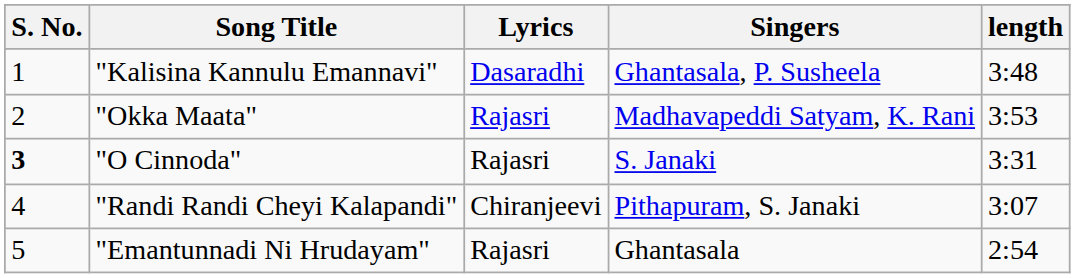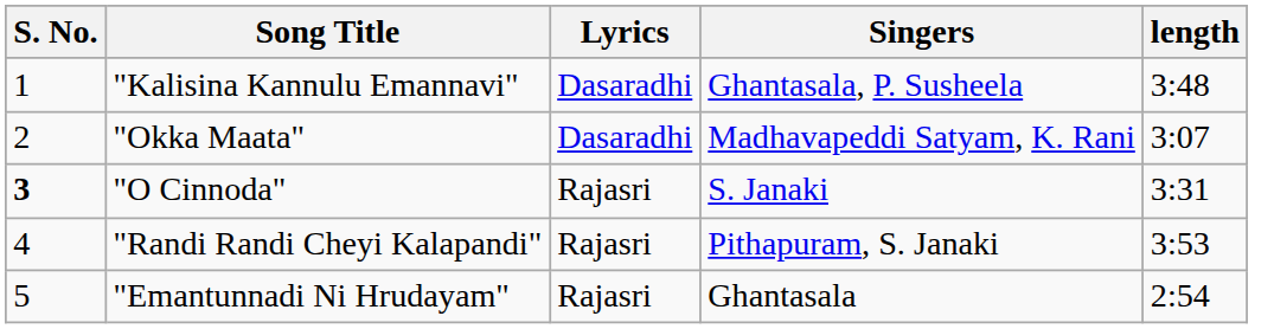 <table class="wikitable">
 <tr>
 <th>S. No.</th>
 <th>Song Title</th>
 <th>Lyrics</th>
 <th>Singers</th>
 <th>length</th>
 </tr>
 <tr>
 <td>1</td>
 <td>"Kalisina Kannulu Emannavi"</td>
 <td><a href='#'>Dasaradhi</a></td>
 <td><a href='#'>Ghantasala</a>, <a href='#'>P. Susheela</a></td>
 <td>3:48</td>
 </tr>
 <tr>
 <td>2</td>
 <td>"Okka Maata"</td>
-<td><a href='#'>Rajasri</a></td>
+<td><a href='#'>Dasaradhi</a></td>
 <td><a href='#'>Madhavapeddi Satyam</a>, <a href='#'>K. Rani</a></td>
-<td>3:53</td>
+<td>3:07</td>
 </tr>
 <tr>
 <td><strong>3</strong></td>
 <td>"O Cinnoda"</td>
 <td>Rajasri</td>
 <td><a href='#'>S. Janaki</a></td>
 <td>3:31</td>
 </tr>
 <tr>
 <td>4</td>
 <td>"Randi Randi Cheyi Kalapandi"</td>
-<td>Chiranjeevi</td>
+<td>Rajasri</td>
 <td><a href='#'>Pithapuram</a>, S. Janaki</td>
-<td>3:07</td>
+<td>3:53</td>
 </tr>
 <tr>
 <td>5</td>
 <td>"Emantunnadi Ni Hrudayam"</td>
 <td>Rajasri</td>
 <td>Ghantasala</td>
 <td>2:54</td>
 </tr>
 </table>
